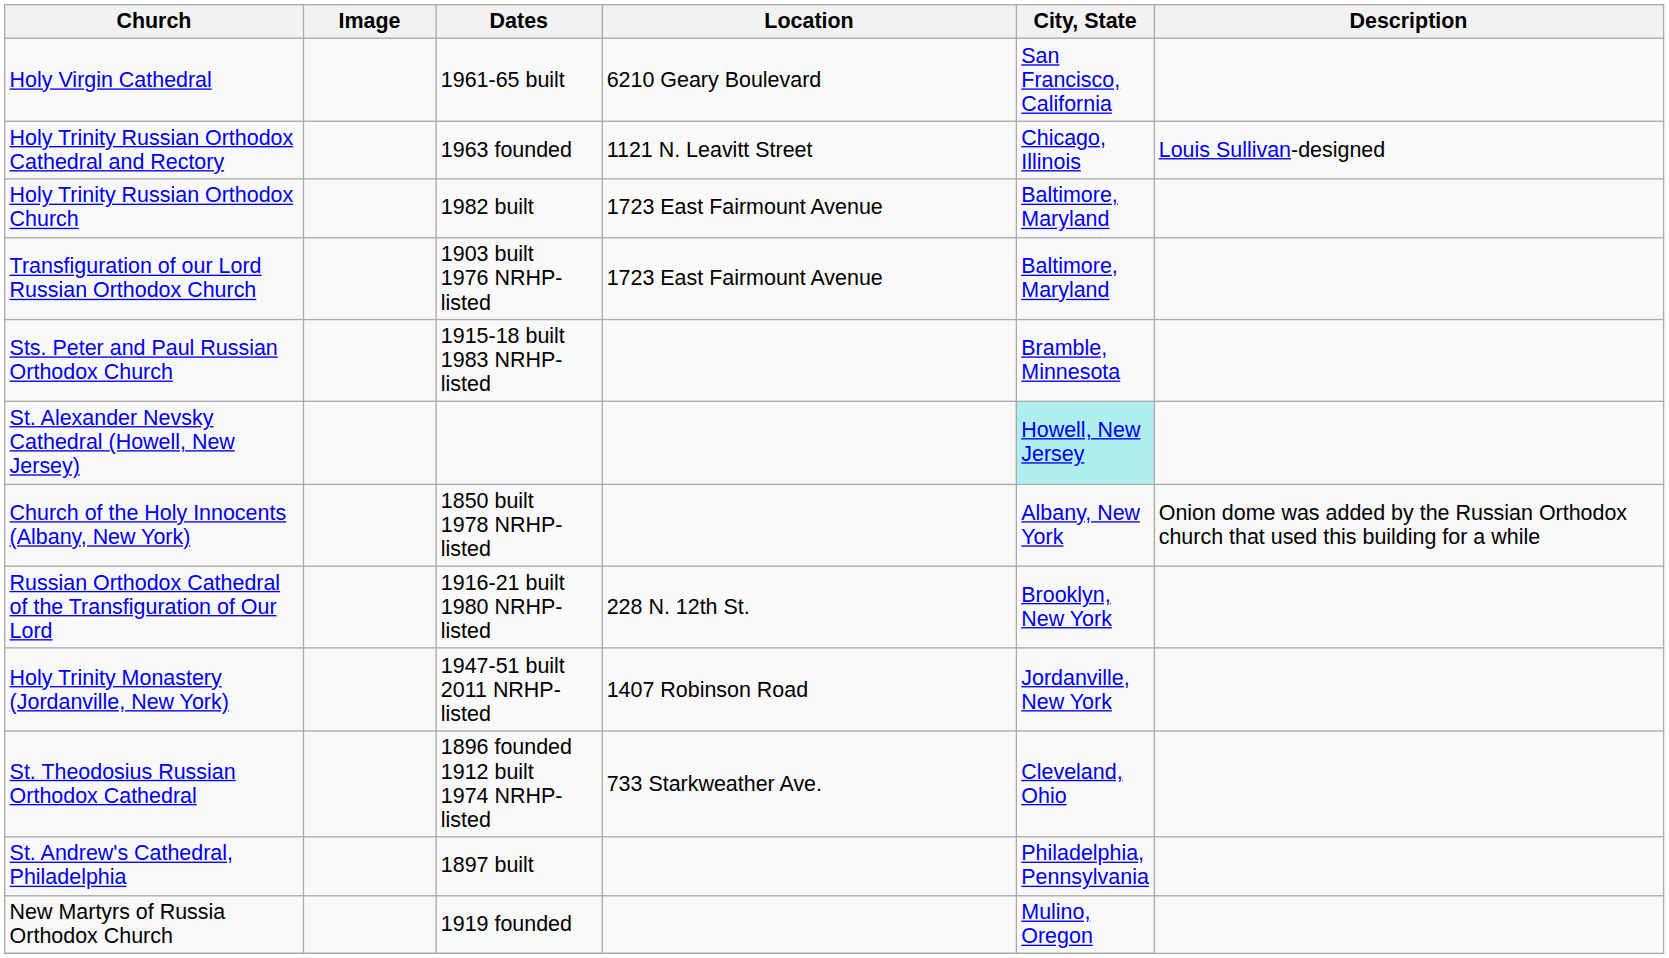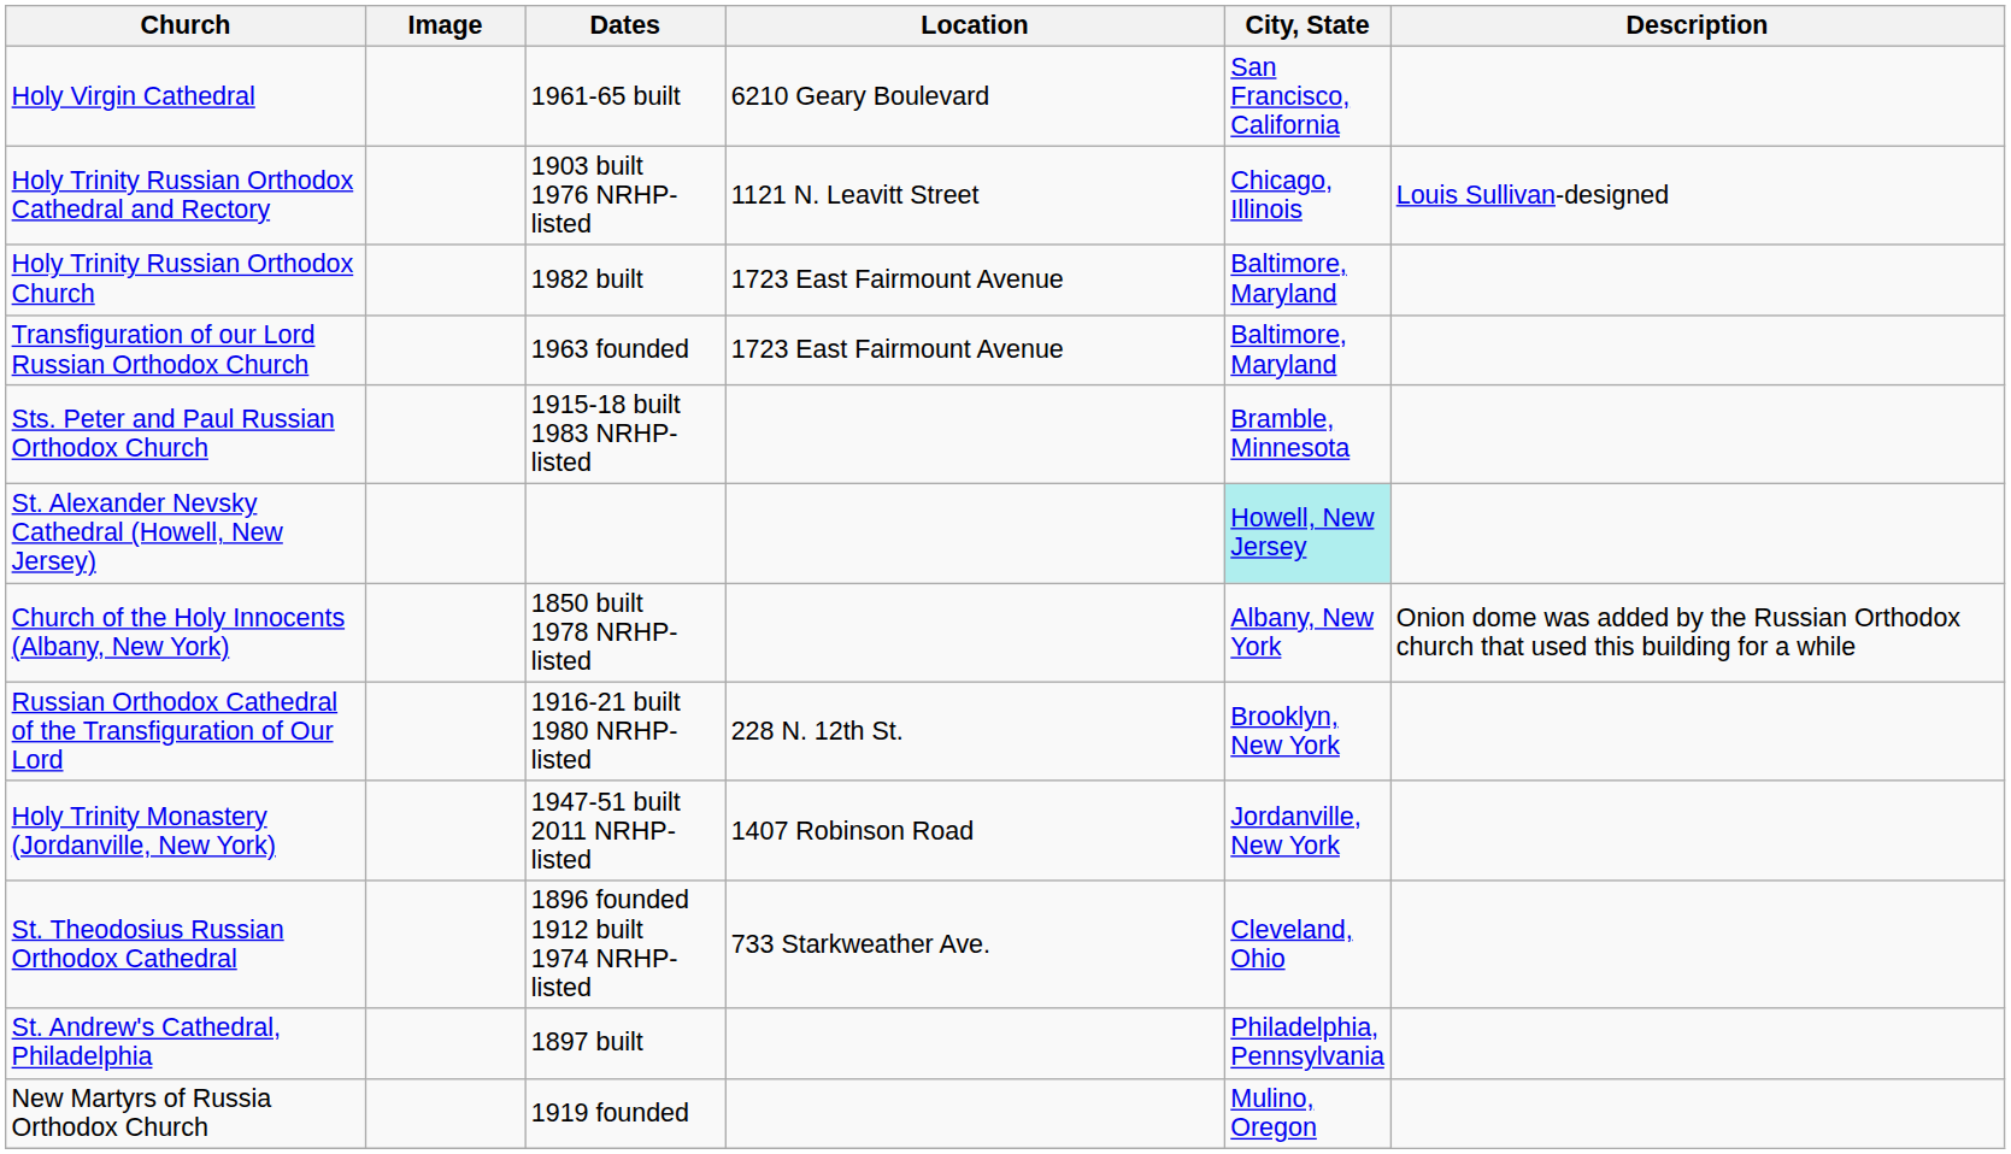 <table class="wikitable sortable" style="width:98%">
 <tr>
 <th width = 18%><strong>Church</strong></th>
 <th width = 8% class="unsortable"><strong>Image</strong></th>
 <th width = 10%><strong>Dates</strong></th>
 <th width = 25%><strong>Location</strong></th>
 <th width = 8%><strong>City, State</strong></th>
 <th class="unsortable"><strong>Description</strong></th>
 </tr>
 <tr>
 <td><a href='#'>Holy Virgin Cathedral</a></td>
 <td></td>
 <td>1961-65 built</td>
 <td>6210 Geary Boulevard<br><small></small></td>
 <td><a href='#'>San Francisco, California</a></td>
 <td></td>
 </tr>
 <tr>
 <td><a href='#'>Holy Trinity Russian Orthodox Cathedral and Rectory</a></td>
 <td></td>
-<td>1963 founded</td>
+<td>1903 built<br>1976 NRHP-listed</td>
 <td>1121 N. Leavitt Street<br><small></small></td>
 <td><a href='#'>Chicago, Illinois</a></td>
 <td><a href='#'>Louis Sullivan</a>-designed</td>
 </tr>
 <tr>
 <td><a href='#'>Holy Trinity Russian Orthodox Church</a></td>
 <td></td>
 <td>1982 built</td>
 <td>1723 East Fairmount Avenue<br><small></small></td>
 <td><a href='#'>Baltimore, Maryland</a></td>
 <td></td>
 </tr>
 <tr>
 <td><a href='#'>Transfiguration of our Lord Russian Orthodox Church</a></td>
 <td></td>
-<td>1903 built<br>1976 NRHP-listed</td>
+<td>1963 founded</td>
 <td>1723 East Fairmount Avenue<br><small></small></td>
 <td><a href='#'>Baltimore, Maryland</a></td>
 <td></td>
 </tr>
 <tr>
 <td><a href='#'>Sts. Peter and Paul Russian Orthodox Church</a></td>
 <td></td>
 <td>1915-18 built<br>1983 NRHP-listed</td>
 <td><small></small></td>
 <td><a href='#'>Bramble, Minnesota</a></td>
 <td></td>
 </tr>
 <tr>
 <td><a href='#'>St. Alexander Nevsky Cathedral (Howell, New Jersey)</a></td>
 <td></td>
 <td></td>
 <td></td>
 <td style="background: paleturquoise;"><a href='#'>Howell, New Jersey</a></td>
 <td></td>
 </tr>
 <tr>
 <td><a href='#'>Church of the Holy Innocents (Albany, New York)</a></td>
 <td></td>
 <td>1850 built<br>1978 NRHP-listed</td>
 <td><small></small></td>
 <td><a href='#'>Albany, New York</a></td>
 <td>Onion dome was added by the Russian Orthodox church that used this building for a while</td>
 </tr>
 <tr>
 <td><a href='#'>Russian Orthodox Cathedral of the Transfiguration of Our Lord</a></td>
 <td></td>
 <td>1916-21 built<br>1980 NRHP-listed</td>
 <td>228 N. 12th St.<br><small></small></td>
 <td><a href='#'>Brooklyn, New York</a></td>
 <td></td>
 </tr>
 <tr>
 <td><a href='#'>Holy Trinity Monastery (Jordanville, New York)</a></td>
 <td></td>
 <td>1947-51 built<br>2011 NRHP-listed</td>
 <td>1407 Robinson Road<br><small></small></td>
 <td><a href='#'>Jordanville, New York</a></td>
 <td></td>
 </tr>
 <tr>
 <td><a href='#'>St. Theodosius Russian Orthodox Cathedral</a></td>
 <td></td>
 <td>1896 founded<br>1912 built<br>1974 NRHP-listed</td>
 <td>733 Starkweather Ave.<br><small></small></td>
 <td><a href='#'>Cleveland, Ohio</a></td>
 <td></td>
 </tr>
 <tr>
 <td><a href='#'>St. Andrew's Cathedral, Philadelphia</a></td>
 <td></td>
 <td>1897 built</td>
 <td></td>
 <td><a href='#'>Philadelphia, Pennsylvania</a></td>
 <td></td>
 </tr>
 <tr>
 <td>New Martyrs of Russia Orthodox Church</td>
 <td></td>
 <td>1919 founded</td>
 <td></td>
 <td><a href='#'>Mulino, Oregon</a></td>
 </tr>
 <tr>
 </tr>
 </table>
